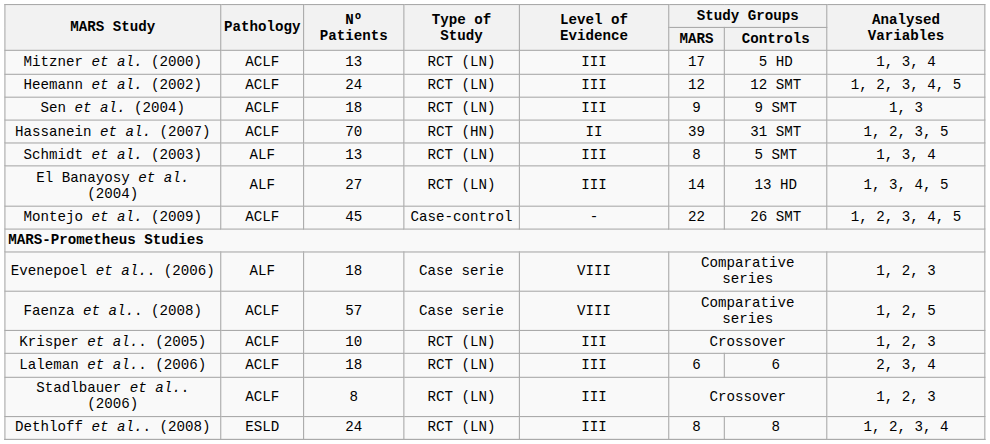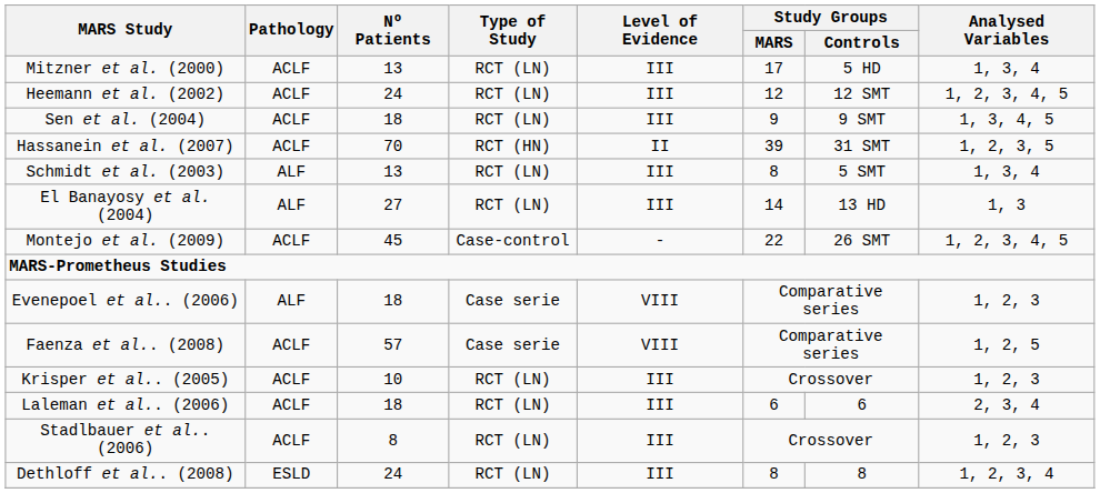 <table class="wikitable" style="text-align: center; margin: 1em auto 1em auto" width="900pt">
 <tr>
 <th rowspan=2><strong>MARS Study</strong></th>
 <th rowspan=2><strong>Pathology</strong></th>
 <th rowspan=2><strong>Nº Patients</strong></th>
 <th rowspan=2><strong>Type of Study</strong></th>
 <th rowspan=2><strong>Level of Evidence</strong></th>
 <th colspan=2><strong>Study Groups</strong></th>
 <th rowspan=2><strong>Analysed Variables</strong></th>
 </tr>
 <tr>
 <th><strong>MARS</strong></th>
 <th><strong>Controls</strong></th>
 </tr>
 <tr>
 <td>Mitzner <em>et al.</em> (2000)</td>
 <td>ACLF</td>
 <td>13</td>
 <td>RCT (LN)</td>
 <td>III</td>
 <td>17</td>
 <td>5 HD</td>
 <td>1, 3, 4</td>
 </tr>
 <tr>
 <td>Heemann <em>et al.</em> (2002)</td>
 <td>ACLF</td>
 <td>24</td>
 <td>RCT (LN)</td>
 <td>III</td>
 <td>12</td>
 <td>12 SMT</td>
 <td>1, 2, 3, 4, 5</td>
 </tr>
 <tr>
 <td>Sen <em>et al.</em> (2004)</td>
 <td>ACLF</td>
 <td>18</td>
 <td>RCT (LN)</td>
 <td>III</td>
 <td>9</td>
 <td>9 SMT</td>
-<td>1, 3</td>
+<td>1, 3, 4, 5</td>
 </tr>
 <tr>
 <td>Hassanein <em>et al.</em> (2007)</td>
 <td>ACLF</td>
 <td>70</td>
 <td>RCT (HN)</td>
 <td>II</td>
 <td>39</td>
 <td>31 SMT</td>
 <td>1, 2, 3, 5</td>
 </tr>
 <tr>
 <td>Schmidt <em>et al.</em> (2003)</td>
 <td>ALF</td>
 <td>13</td>
 <td>RCT (LN)</td>
 <td>III</td>
 <td>8</td>
 <td>5 SMT</td>
 <td>1, 3, 4</td>
 </tr>
 <tr>
 <td>El Banayosy <em>et al.</em> (2004)</td>
 <td>ALF</td>
 <td>27</td>
 <td>RCT (LN)</td>
 <td>III</td>
 <td>14</td>
 <td>13 HD</td>
-<td>1, 3, 4, 5</td>
+<td>1, 3</td>
 </tr>
 <tr>
 <td>Montejo <em>et al.</em> (2009)</td>
 <td>ACLF</td>
 <td>45</td>
 <td>Case-control</td>
 <td>-</td>
 <td>22</td>
 <td>26 SMT</td>
 <td>1, 2, 3, 4, 5</td>
 </tr>
 <tr>
 <td colspan=8; style="text-align: left"><strong>MARS-Prometheus Studies</strong></td>
 </tr>
 <tr>
 <td>Evenepoel <em>et al.</em>. (2006)</td>
 <td>ALF</td>
 <td>18</td>
 <td>Case serie</td>
 <td>VIII</td>
 <td colspan=2>Comparative series</td>
 <td>1, 2, 3</td>
 </tr>
 <tr>
 <td>Faenza <em>et al.</em>. (2008)</td>
 <td>ACLF</td>
 <td>57</td>
 <td>Case serie</td>
 <td>VIII</td>
 <td colspan=2>Comparative series</td>
 <td>1, 2, 5</td>
 </tr>
 <tr>
 <td>Krisper <em>et al.</em>. (2005)</td>
 <td>ACLF</td>
 <td>10</td>
 <td>RCT (LN)</td>
 <td>III</td>
 <td colspan=2>Crossover</td>
 <td>1, 2, 3</td>
 </tr>
 <tr>
 <td>Laleman <em>et al.</em>. (2006)</td>
 <td>ACLF</td>
 <td>18</td>
 <td>RCT (LN)</td>
 <td>III</td>
 <td>6</td>
 <td>6</td>
 <td>2, 3, 4</td>
 </tr>
 <tr>
 <td>Stadlbauer <em>et al.</em>. (2006)</td>
 <td>ACLF</td>
 <td>8</td>
 <td>RCT (LN)</td>
 <td>III</td>
 <td colspan=2>Crossover</td>
 <td>1, 2, 3</td>
 </tr>
 <tr>
 <td>Dethloff <em>et al.</em>. (2008)</td>
 <td>ESLD</td>
 <td>24</td>
 <td>RCT (LN)</td>
 <td>III</td>
 <td>8</td>
 <td>8</td>
 <td>1, 2, 3, 4</td>
 </tr>
 <tr>
 </tr>
 </table>
